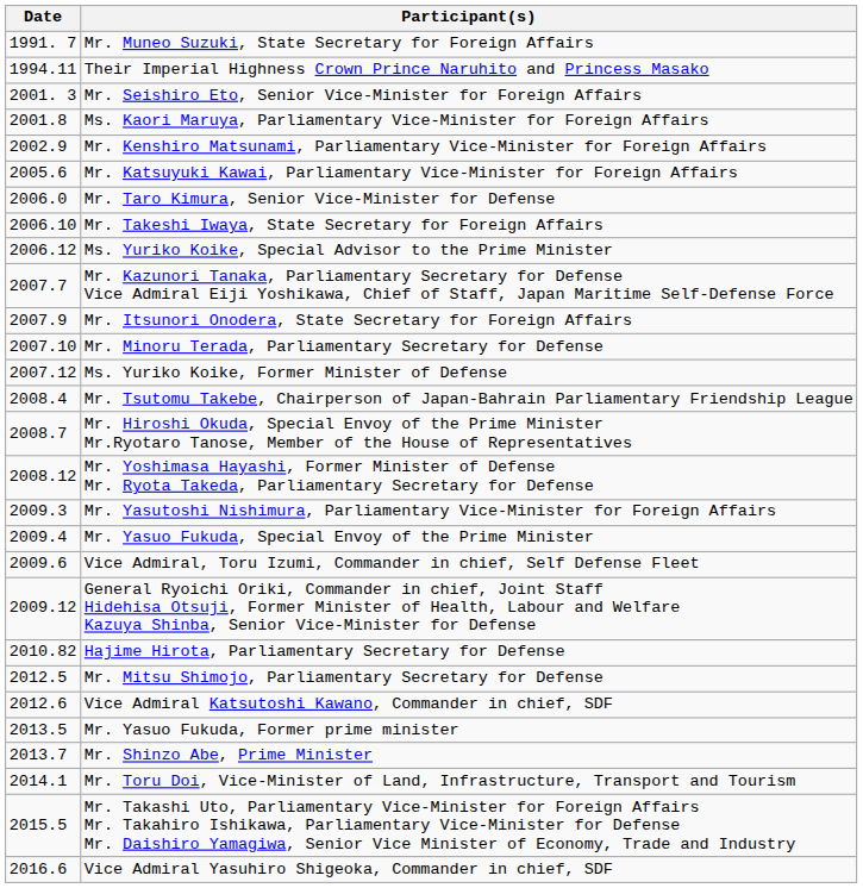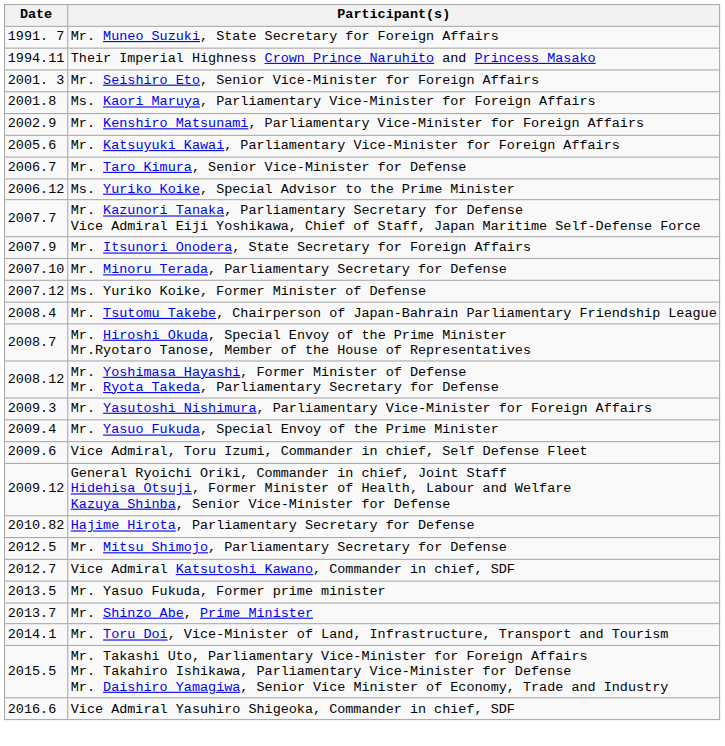 <table class="wikitable" style="font-size: 95%;">
 <tr>
 <th>Date</th>
 <th>Participant(s)</th>
 </tr>
 <tr>
 <td>1991. 7</td>
 <td>Mr. <a href='#'>Muneo Suzuki</a>, State Secretary for Foreign Affairs</td>
 </tr>
 <tr>
 <td>1994.11</td>
 <td>Their Imperial Highness <a href='#'>Crown Prince Naruhito</a> and <a href='#'>Princess Masako</a></td>
 </tr>
 <tr>
 <td>2001. 3</td>
 <td>Mr. <a href='#'>Seishiro Eto</a>, Senior Vice-Minister for Foreign Affairs</td>
 </tr>
 <tr>
 <td>2001.8</td>
 <td>Ms. <a href='#'>Kaori Maruya</a>, Parliamentary Vice-Minister for Foreign Affairs</td>
 </tr>
 <tr>
 <td>2002.9</td>
 <td>Mr. <a href='#'>Kenshiro Matsunami</a>, Parliamentary Vice-Minister for Foreign Affairs</td>
 </tr>
 <tr>
 <td>2005.6</td>
 <td>Mr. <a href='#'>Katsuyuki Kawai</a>, Parliamentary Vice-Minister for Foreign Affairs</td>
 </tr>
 <tr>
-<td>2006.0</td>
+<td>2006.7</td>
 <td>Mr. <a href='#'>Taro Kimura</a>, Senior Vice-Minister for Defense</td>
-</tr>
-<tr>
-<td>2006.10</td>
-<td>Mr. <a href='#'>Takeshi Iwaya</a>, State Secretary for Foreign Affairs</td>
 </tr>
 <tr>
 <td>2006.12</td>
 <td>Ms. <a href='#'>Yuriko Koike</a>, Special Advisor to the Prime Minister</td>
 </tr>
 <tr>
 <td>2007.7</td>
 <td>Mr. <a href='#'>Kazunori Tanaka</a>, Parliamentary Secretary for Defense<br>Vice Admiral Eiji Yoshikawa, Chief of Staff, Japan Maritime Self-Defense Force</td>
 </tr>
 <tr>
 <td>2007.9</td>
 <td>Mr. <a href='#'>Itsunori Onodera</a>, State Secretary for Foreign Affairs</td>
 </tr>
 <tr>
 <td>2007.10</td>
 <td>Mr. <a href='#'>Minoru Terada</a>, Parliamentary Secretary for Defense</td>
 </tr>
 <tr>
 <td>2007.12</td>
 <td>Ms. Yuriko Koike, Former Minister of Defense</td>
 </tr>
 <tr>
 <td>2008.4</td>
 <td>Mr. <a href='#'>Tsutomu Takebe</a>, Chairperson of Japan-Bahrain Parliamentary Friendship League</td>
 </tr>
 <tr>
 <td>2008.7</td>
 <td>Mr. <a href='#'>Hiroshi Okuda</a>, Special Envoy of the Prime Minister<br>Mr.Ryotaro Tanose, Member of the House of Representatives</td>
 </tr>
 <tr>
 <td>2008.12</td>
 <td>Mr. <a href='#'>Yoshimasa Hayashi</a>, Former Minister of Defense<br>Mr. <a href='#'>Ryota Takeda</a>, Parliamentary Secretary for Defense</td>
 </tr>
 <tr>
 <td>2009.3</td>
 <td>Mr. <a href='#'>Yasutoshi Nishimura</a>, Parliamentary Vice-Minister for Foreign Affairs</td>
 </tr>
 <tr>
 <td>2009.4</td>
 <td>Mr. <a href='#'>Yasuo Fukuda</a>, Special Envoy of the Prime Minister</td>
 </tr>
 <tr>
 <td>2009.6</td>
 <td>Vice Admiral, Toru Izumi, Commander in chief, Self Defense Fleet</td>
 </tr>
 <tr>
 <td>2009.12</td>
 <td>General Ryoichi Oriki, Commander in chief, Joint Staff<br><a href='#'>Hidehisa Otsuji</a>, Former Minister of Health, Labour and Welfare<br><a href='#'>Kazuya Shinba</a>, Senior Vice-Minister for Defense</td>
 </tr>
 <tr>
 <td>2010.82</td>
 <td><a href='#'>Hajime Hirota</a>, Parliamentary Secretary for Defense</td>
 </tr>
 <tr>
 <td>2012.5</td>
 <td>Mr. <a href='#'>Mitsu Shimojo</a>, Parliamentary Secretary for Defense</td>
 </tr>
 <tr>
-<td>2012.6</td>
+<td>2012.7</td>
 <td>Vice Admiral <a href='#'>Katsutoshi Kawano</a>, Commander in chief, SDF</td>
 </tr>
 <tr>
 <td>2013.5</td>
 <td>Mr. Yasuo Fukuda, Former prime minister</td>
 </tr>
 <tr>
 <td>2013.7</td>
 <td>Mr. <a href='#'>Shinzo Abe</a>, <a href='#'>Prime Minister</a></td>
 </tr>
 <tr>
 <td>2014.1</td>
 <td>Mr. <a href='#'>Toru Doi</a>, Vice-Minister of Land, Infrastructure, Transport and Tourism</td>
 </tr>
 <tr>
 <td>2015.5</td>
 <td>Mr. Takashi Uto, Parliamentary Vice-Minister for Foreign Affairs<br>Mr. Takahiro Ishikawa, Parliamentary Vice-Minister for Defense<br>Mr. <a href='#'>Daishiro Yamagiwa</a>, Senior Vice Minister of Economy, Trade and Industry</td>
 </tr>
 <tr>
 <td>2016.6</td>
 <td>Vice Admiral Yasuhiro Shigeoka, Commander in chief, SDF</td>
 </tr>
 </table>
